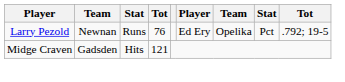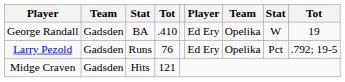 <table class="wikitable" style="text-align:center">
 <tr>
 <th>Player</th>
 <th>Team</th>
 <th>Stat</th>
 <th>Tot</th>
 <th></th>
 <th>Player</th>
 <th>Team</th>
 <th>Stat</th>
 <th>Tot</th>
 </tr>
 <tr>
+<td>George Randall</td>
+<td>Gadsden</td>
+<td>BA</td>
+<td>.410</td>
+<td></td>
+<td>Ed Ery</td>
+<td>Opelika</td>
+<td>W</td>
+<td>19</td>
+</tr>
+<tr>
 <td><a href='#'>Larry Pezold</a></td>
-<td>Newnan</td>
+<td>Gadsden</td>
 <td>Runs</td>
 <td>76</td>
 <td></td>
 <td>Ed Ery</td>
 <td>Opelika</td>
 <td>Pct</td>
 <td>.792; 19-5</td>
 </tr>
 <tr>
 <td>Midge Craven</td>
 <td>Gadsden</td>
 <td>Hits</td>
 <td>121</td>
 </tr>
 </table>
